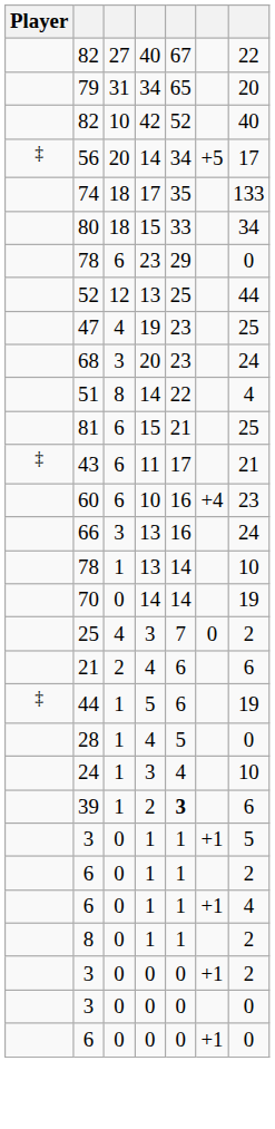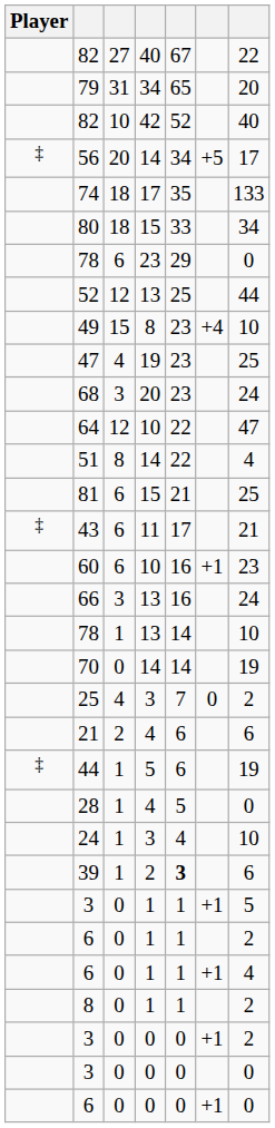 <table class="wikitable sortable" style=text-align:center;">
 <tr>
 <th>Player</th>
 <th></th>
 <th></th>
 <th></th>
 <th></th>
 <th data-sort-type="number"></th>
 <th></th>
 </tr>
 <tr>
 <td></td>
 <td>82</td>
 <td>27</td>
 <td>40</td>
 <td>67</td>
 <td></td>
 <td>22</td>
 </tr>
 <tr>
 <td></td>
 <td>79</td>
 <td>31</td>
 <td>34</td>
 <td>65</td>
 <td></td>
 <td>20</td>
 </tr>
 <tr>
 <td></td>
 <td>82</td>
 <td>10</td>
 <td>42</td>
 <td>52</td>
 <td></td>
 <td>40</td>
 </tr>
 <tr>
 <td><sup>‡</sup></td>
 <td>56</td>
 <td>20</td>
 <td>14</td>
 <td>34</td>
 <td>+5</td>
 <td>17</td>
 </tr>
 <tr>
 <td></td>
 <td>74</td>
 <td>18</td>
 <td>17</td>
 <td>35</td>
 <td></td>
 <td>133</td>
 </tr>
 <tr>
 <td></td>
 <td>80</td>
 <td>18</td>
 <td>15</td>
 <td>33</td>
 <td></td>
 <td>34</td>
 </tr>
 <tr>
 <td></td>
 <td>78</td>
 <td>6</td>
 <td>23</td>
 <td>29</td>
 <td></td>
 <td>0</td>
 </tr>
 <tr>
 <td></td>
 <td>52</td>
 <td>12</td>
 <td>13</td>
 <td>25</td>
 <td></td>
 <td>44</td>
 </tr>
 <tr>
 <td></td>
+<td>49</td>
+<td>15</td>
+<td>8</td>
+<td>23</td>
+<td>+4</td>
+<td>10</td>
+</tr>
+<tr>
+<td></td>
 <td>47</td>
 <td>4</td>
 <td>19</td>
 <td>23</td>
 <td></td>
 <td>25</td>
 </tr>
 <tr>
 <td></td>
 <td>68</td>
 <td>3</td>
 <td>20</td>
 <td>23</td>
 <td></td>
 <td>24</td>
+</tr>
+<tr>
+<td></td>
+<td>64</td>
+<td>12</td>
+<td>10</td>
+<td>22</td>
+<td></td>
+<td>47</td>
 </tr>
 <tr>
 <td></td>
 <td>51</td>
 <td>8</td>
 <td>14</td>
 <td>22</td>
 <td></td>
 <td>4</td>
 </tr>
 <tr>
 <td></td>
 <td>81</td>
 <td>6</td>
 <td>15</td>
 <td>21</td>
 <td></td>
 <td>25</td>
 </tr>
 <tr>
 <td><sup>‡</sup></td>
 <td>43</td>
 <td>6</td>
 <td>11</td>
 <td>17</td>
 <td></td>
 <td>21</td>
 </tr>
 <tr>
 <td></td>
 <td>60</td>
 <td>6</td>
 <td>10</td>
 <td>16</td>
-<td>+4</td>
+<td>+1</td>
 <td>23</td>
 </tr>
 <tr>
 <td></td>
 <td>66</td>
 <td>3</td>
 <td>13</td>
 <td>16</td>
 <td></td>
 <td>24</td>
 </tr>
 <tr>
 <td></td>
 <td>78</td>
 <td>1</td>
 <td>13</td>
 <td>14</td>
 <td></td>
 <td>10</td>
 </tr>
 <tr>
 <td></td>
 <td>70</td>
 <td>0</td>
 <td>14</td>
 <td>14</td>
 <td></td>
 <td>19</td>
 </tr>
 <tr>
 <td></td>
 <td>25</td>
 <td>4</td>
 <td>3</td>
 <td>7</td>
 <td>0</td>
 <td>2</td>
 </tr>
 <tr>
 <td></td>
 <td>21</td>
 <td>2</td>
 <td>4</td>
 <td>6</td>
 <td></td>
 <td>6</td>
 </tr>
 <tr>
 <td><sup>‡</sup></td>
 <td>44</td>
 <td>1</td>
 <td>5</td>
 <td>6</td>
 <td></td>
 <td>19</td>
 </tr>
 <tr>
 <td></td>
 <td>28</td>
 <td>1</td>
 <td>4</td>
 <td>5</td>
 <td></td>
 <td>0</td>
 </tr>
 <tr>
 <td></td>
 <td>24</td>
 <td>1</td>
 <td>3</td>
 <td>4</td>
 <td></td>
 <td>10</td>
 </tr>
 <tr>
 <td></td>
 <td>39</td>
 <td>1</td>
 <td>2</td>
 <td><strong>3</strong></td>
 <td></td>
 <td>6</td>
 </tr>
 <tr>
 <td></td>
 <td>3</td>
 <td>0</td>
 <td>1</td>
 <td>1</td>
 <td>+1</td>
 <td>5</td>
 </tr>
 <tr>
 <td></td>
 <td>6</td>
 <td>0</td>
 <td>1</td>
 <td>1</td>
 <td></td>
 <td>2</td>
 </tr>
 <tr>
 <td></td>
 <td>6</td>
 <td>0</td>
 <td>1</td>
 <td>1</td>
 <td>+1</td>
 <td>4</td>
 </tr>
 <tr>
 <td></td>
 <td>8</td>
 <td>0</td>
 <td>1</td>
 <td>1</td>
 <td></td>
 <td>2</td>
 </tr>
 <tr>
 <td></td>
 <td>3</td>
 <td>0</td>
 <td>0</td>
 <td>0</td>
 <td>+1</td>
 <td>2</td>
 </tr>
 <tr>
 <td></td>
 <td>3</td>
 <td>0</td>
 <td>0</td>
 <td>0</td>
 <td></td>
 <td>0</td>
 </tr>
 <tr>
 <td></td>
 <td>6</td>
 <td>0</td>
 <td>0</td>
 <td>0</td>
 <td>+1</td>
 <td>0</td>
 </tr>
 </table>
